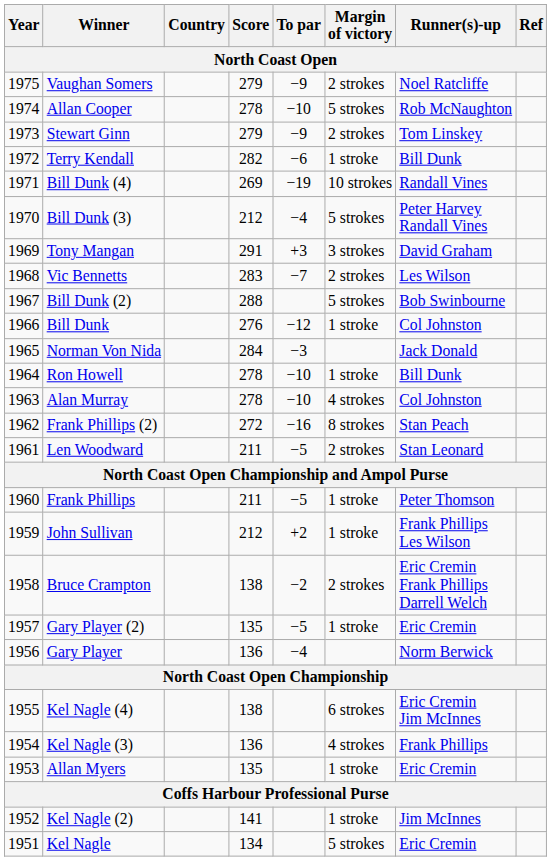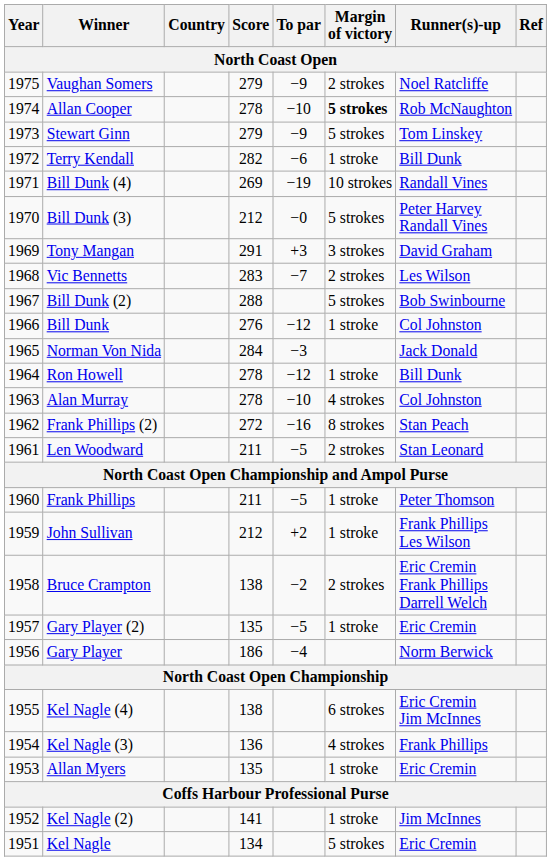 <table class="wikitable sortable style="font-size:95%">
 <tr>
 <th>Year</th>
 <th>Winner</th>
 <th>Country</th>
 <th>Score</th>
 <th>To par</th>
 <th>Margin<br>of victory</th>
 <th>Runner(s)-up</th>
 <th>Ref</th>
 </tr>
 <tr>
 <th colspan=9>North Coast Open</th>
 </tr>
 <tr>
 <td>1975</td>
 <td><a href='#'>Vaughan Somers</a></td>
 <td></td>
 <td align=center>279</td>
 <td align=center>−9</td>
 <td>2 strokes</td>
 <td> <a href='#'>Noel Ratcliffe</a></td>
 <td></td>
 </tr>
 <tr>
 <td>1974</td>
 <td><a href='#'>Allan Cooper</a></td>
 <td></td>
 <td align=center>278</td>
 <td align=center>−10</td>
-<td>5 strokes</td>
+<td><strong>5 strokes</strong></td>
 <td> <a href='#'>Rob McNaughton</a></td>
 <td></td>
 </tr>
 <tr>
 <td>1973</td>
 <td><a href='#'>Stewart Ginn</a></td>
 <td></td>
 <td align=center>279</td>
 <td align=center>−9</td>
-<td>2 strokes</td>
+<td>5 strokes</td>
 <td> <a href='#'>Tom Linskey</a></td>
 <td></td>
 </tr>
 <tr>
 <td>1972</td>
 <td><a href='#'>Terry Kendall</a></td>
 <td></td>
 <td align=center>282</td>
 <td align=center>−6</td>
 <td>1 stroke</td>
 <td> <a href='#'>Bill Dunk</a></td>
 <td></td>
 </tr>
 <tr>
 <td>1971</td>
 <td><a href='#'>Bill Dunk</a> (4)</td>
 <td></td>
 <td align=center>269</td>
 <td align=center>−19</td>
 <td>10 strokes</td>
 <td> <a href='#'>Randall Vines</a></td>
 <td></td>
 </tr>
 <tr>
 <td>1970</td>
 <td><a href='#'>Bill Dunk</a> (3)</td>
 <td></td>
 <td align=center>212</td>
-<td align=center>−4</td>
+<td align=center>−0</td>
 <td>5 strokes</td>
 <td> <a href='#'>Peter Harvey</a><br> <a href='#'>Randall Vines</a></td>
 <td></td>
 </tr>
 <tr>
 <td>1969</td>
 <td><a href='#'>Tony Mangan</a></td>
 <td></td>
 <td align=center>291</td>
 <td align=center>+3</td>
 <td>3 strokes</td>
 <td> <a href='#'>David Graham</a></td>
 <td></td>
 </tr>
 <tr>
 <td>1968</td>
 <td><a href='#'>Vic Bennetts</a></td>
 <td></td>
 <td align=center>283</td>
 <td align=center>−7</td>
 <td>2 strokes</td>
 <td> <a href='#'>Les Wilson</a></td>
 <td></td>
 </tr>
 <tr>
 <td>1967</td>
 <td><a href='#'>Bill Dunk</a> (2)</td>
 <td></td>
 <td align=center>288</td>
 <td align=center></td>
 <td>5 strokes</td>
 <td> <a href='#'>Bob Swinbourne</a></td>
 <td></td>
 </tr>
 <tr>
 <td>1966</td>
 <td><a href='#'>Bill Dunk</a></td>
 <td></td>
 <td align=center>276</td>
 <td align=center>−12</td>
 <td>1 stroke</td>
 <td> <a href='#'>Col Johnston</a></td>
 <td></td>
 </tr>
 <tr>
 <td>1965</td>
 <td><a href='#'>Norman Von Nida</a></td>
 <td></td>
 <td align=center>284</td>
 <td align=center>−3</td>
 <td></td>
 <td> <a href='#'>Jack Donald</a></td>
 <td></td>
 </tr>
 <tr>
 <td>1964</td>
 <td><a href='#'>Ron Howell</a></td>
 <td></td>
 <td align=center>278</td>
-<td align=center>−10</td>
+<td align=center>−12</td>
 <td>1 stroke</td>
 <td> <a href='#'>Bill Dunk</a></td>
 <td></td>
 </tr>
 <tr>
 <td>1963</td>
 <td><a href='#'>Alan Murray</a></td>
 <td></td>
 <td align=center>278</td>
 <td align=center>−10</td>
 <td>4 strokes</td>
 <td> <a href='#'>Col Johnston</a></td>
 <td></td>
 </tr>
 <tr>
 <td>1962</td>
 <td><a href='#'>Frank Phillips</a> (2)</td>
 <td></td>
 <td align=center>272</td>
 <td align=center>−16</td>
 <td>8 strokes</td>
 <td> <a href='#'>Stan Peach</a></td>
 <td></td>
 </tr>
 <tr>
 <td>1961</td>
 <td><a href='#'>Len Woodward</a></td>
 <td></td>
 <td align=center>211</td>
 <td align=center>−5</td>
 <td>2 strokes</td>
 <td> <a href='#'>Stan Leonard</a></td>
 <td></td>
 </tr>
 <tr>
 <th colspan=9>North Coast Open Championship and Ampol Purse</th>
 </tr>
 <tr>
 <td>1960</td>
 <td><a href='#'>Frank Phillips</a></td>
 <td></td>
 <td align=center>211</td>
 <td align=center>−5</td>
 <td>1 stroke</td>
 <td> <a href='#'>Peter Thomson</a></td>
 <td></td>
 </tr>
 <tr>
 <td>1959</td>
 <td><a href='#'>John Sullivan</a></td>
 <td></td>
 <td align=center>212</td>
 <td align=center>+2</td>
 <td>1 stroke</td>
 <td> <a href='#'>Frank Phillips</a><br> <a href='#'>Les Wilson</a></td>
 <td></td>
 </tr>
 <tr>
 <td>1958</td>
 <td><a href='#'>Bruce Crampton</a></td>
 <td></td>
 <td align=center>138</td>
 <td align=center>−2</td>
 <td>2 strokes</td>
 <td> <a href='#'>Eric Cremin</a><br> <a href='#'>Frank Phillips</a><br> <a href='#'>Darrell Welch</a></td>
 <td></td>
 </tr>
 <tr>
 <td>1957</td>
 <td><a href='#'>Gary Player</a> (2)</td>
 <td></td>
 <td align=center>135</td>
 <td align=center>−5</td>
 <td>1 stroke</td>
 <td> <a href='#'>Eric Cremin</a></td>
 <td></td>
 </tr>
 <tr>
 <td>1956</td>
 <td><a href='#'>Gary Player</a></td>
 <td></td>
-<td align=center>136</td>
+<td align=center>186</td>
 <td align=center>−4</td>
 <td></td>
 <td> <a href='#'>Norm Berwick</a></td>
 <td></td>
 </tr>
 <tr>
 <th colspan=9>North Coast Open Championship</th>
 </tr>
 <tr>
 <td>1955</td>
 <td><a href='#'>Kel Nagle</a> (4)</td>
 <td></td>
 <td align=center>138</td>
 <td align=center></td>
 <td>6 strokes</td>
 <td> <a href='#'>Eric Cremin</a><br> <a href='#'>Jim McInnes</a></td>
 <td></td>
 </tr>
 <tr>
 <td>1954</td>
 <td><a href='#'>Kel Nagle</a> (3)</td>
 <td></td>
 <td align=center>136</td>
 <td align=center></td>
 <td>4 strokes</td>
 <td> <a href='#'>Frank Phillips</a></td>
 <td></td>
 </tr>
 <tr>
 <td>1953</td>
 <td><a href='#'>Allan Myers</a></td>
 <td></td>
 <td align=center>135</td>
 <td align=center></td>
 <td>1 stroke</td>
 <td> <a href='#'>Eric Cremin</a></td>
 <td></td>
 </tr>
 <tr>
 <th colspan=9>Coffs Harbour Professional Purse</th>
 </tr>
 <tr>
 <td>1952</td>
 <td><a href='#'>Kel Nagle</a> (2)</td>
 <td></td>
 <td align=center>141</td>
 <td align=center></td>
 <td>1 stroke</td>
 <td> <a href='#'>Jim McInnes</a></td>
 <td></td>
 </tr>
 <tr>
 <td>1951</td>
 <td><a href='#'>Kel Nagle</a></td>
 <td></td>
 <td align=center>134</td>
 <td align=center></td>
 <td>5 strokes</td>
 <td> <a href='#'>Eric Cremin</a></td>
 <td></td>
 </tr>
 </table>
